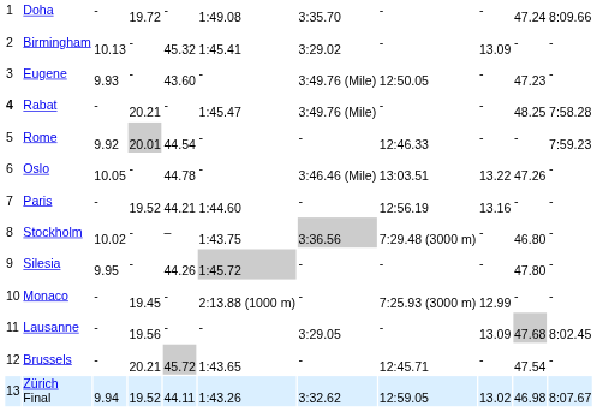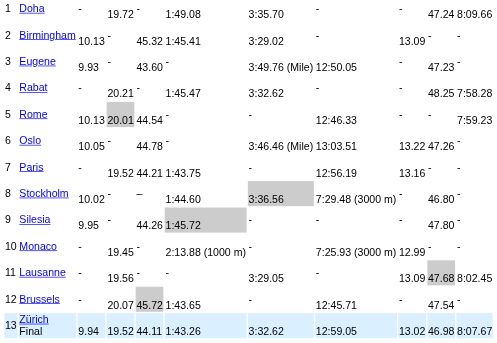 <table>
 <tr>
 <td>1</td>
 <td><a href='#'>Doha</a></td>
 <td>-</td>
 <td><br>19.72</td>
 <td>-</td>
 <td><br>1:49.08 </td>
 <td><br>3:35.70</td>
 <td>-</td>
 <td>-</td>
 <td><br>47.24  </td>
 <td><br>8:09.66 </td>
 </tr>
 <tr>
 <td>2</td>
 <td><a href='#'>Birmingham</a></td>
 <td><br>10.13</td>
 <td>-</td>
 <td><br>45.32</td>
 <td><br>1:45.41 </td>
 <td><br>3:29.02 </td>
 <td>-</td>
 <td><br>13.09 </td>
 <td>-</td>
 <td>-</td>
 </tr>
 <tr>
 <td>3</td>
 <td><a href='#'>Eugene</a></td>
 <td><br>9.93</td>
 <td>-</td>
 <td><br>43.60  </td>
 <td>-</td>
 <td><br>3:49.76  (Mile)</td>
 <td><br>12:50.05   </td>
 <td>-</td>
 <td><br>47.23 </td>
 <td>-</td>
 </tr>
 <tr>
-<td><strong>4</strong></td>
+<td>4</td>
 <td><a href='#'>Rabat</a></td>
 <td>-</td>
 <td><br>20.21</td>
 <td>-</td>
 <td><br>1:45.47</td>
-<td><br>3:49.76  (Mile)</td>
+<td><br>3:32.62</td>
 <td>-</td>
 <td>-</td>
 <td><br>48.25 </td>
 <td><br>7:58.28  </td>
 </tr>
 <tr>
 <td>5</td>
 <td><a href='#'>Rome</a></td>
-<td><br>9.92  </td>
+<td><br>10.13</td>
 <td style="background:#ccc;"><br>20.01</td>
 <td><br>44.54</td>
 <td>-</td>
 <td>-</td>
 <td><br>12:46.33   </td>
 <td>-</td>
 <td>-</td>
 <td><br>7:59.23</td>
 </tr>
 <tr>
 <td>6</td>
 <td><a href='#'>Oslo</a></td>
 <td><br>10.05</td>
 <td>-</td>
 <td><br>44.78</td>
 <td>-</td>
 <td><br>3:46.46     (Mile)</td>
 <td><br>13:03.51</td>
 <td><br>13.22</td>
 <td><br>47.26</td>
 <td>-</td>
 </tr>
 <tr>
 <td>7</td>
 <td><a href='#'>Paris</a></td>
 <td>-</td>
 <td><br>19.52 </td>
 <td><br>44.21</td>
-<td><br>1:44.60</td>
+<td><br>1:43.75 </td>
 <td>-</td>
 <td><br>12:56.19</td>
 <td><br>13.16</td>
 <td>-</td>
 <td>-</td>
 </tr>
 <tr>
 <td>8</td>
 <td><a href='#'>Stockholm</a></td>
 <td><br>10.02 </td>
 <td>-</td>
 <td>–</td>
-<td><br>1:43.75 </td>
+<td><br>1:44.60</td>
 <td style="background:#ccc;"><br>3:36.56</td>
 <td><br>7:29.48   (3000 m)</td>
 <td>-</td>
 <td><br>46.80  </td>
 <td>-</td>
 </tr>
 <tr>
 <td>9</td>
 <td><a href='#'>Silesia</a></td>
 <td><br>9.95</td>
 <td>-</td>
 <td><br>44.26</td>
 <td style="background:#ccc;"><br>1:45.72</td>
 <td>-</td>
 <td>-</td>
 <td>-</td>
 <td><br>47.80 </td>
 <td>-</td>
 </tr>
 <tr>
 <td>10</td>
 <td><a href='#'>Monaco</a></td>
 <td>-</td>
 <td><br>19.45 </td>
 <td>-</td>
 <td><br>2:13.88   (1000 m)</td>
 <td>-</td>
 <td><br>7:25.93     (3000 m)</td>
 <td><br>12.99 </td>
 <td>-</td>
 <td>-</td>
 </tr>
 <tr>
 <td>11</td>
 <td><a href='#'>Lausanne</a></td>
 <td>-</td>
 <td><br>19.56</td>
 <td>-</td>
 <td>-</td>
 <td><br>3:29.05 </td>
 <td>-</td>
 <td><br>13.09 </td>
 <td style="background:#ccc;"><br>47.68</td>
 <td><br>8:02.45</td>
 </tr>
 <tr>
 <td>12</td>
 <td><a href='#'>Brussels</a></td>
 <td>-</td>
-<td><br>20.21</td>
+<td><br>20.07</td>
 <td style="background:#ccc;"><br>45.72</td>
 <td><br>1:43.65 </td>
 <td>-</td>
 <td><br>12:45.71  </td>
 <td>-</td>
 <td><br>47.54</td>
 <td>-</td>
 </tr>
 <tr bgcolor=#DAEFFF>
 <td>13</td>
 <td><a href='#'>Zürich</a><br>Final</td>
 <td><br>9.94</td>
 <td><br>19.52 </td>
 <td><br>44.11 </td>
 <td><br>1:43.26 </td>
 <td><br>3:32.62</td>
 <td><br>12:59.05</td>
 <td><br>13.02</td>
 <td><br>46.98</td>
 <td><br>8:07.67</td>
 </tr>
 </table>
